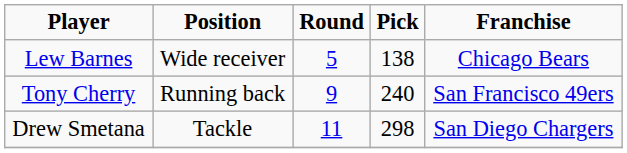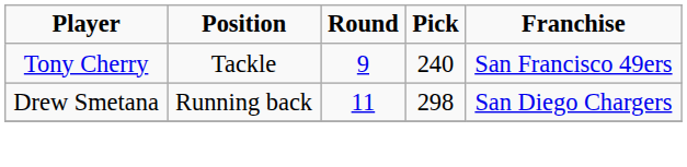 <table class="wikitable" width="50%">
 <tr align="center">
 <td><strong>Player</strong></td>
 <td><strong>Position</strong></td>
 <td><strong>Round</strong></td>
 <td><strong>Pick</strong></td>
 <td><strong>Franchise</strong></td>
 </tr>
 <tr align="center" bgcolor="">
-<td><a href='#'>Lew Barnes</a></td>
-<td>Wide receiver</td>
-<td><a href='#'>5</a></td>
-<td>138</td>
-<td><a href='#'>Chicago Bears</a></td>
-</tr>
-<tr align="center" bgcolor="">
 <td><a href='#'>Tony Cherry</a></td>
-<td>Running back</td>
+<td>Tackle</td>
 <td><a href='#'>9</a></td>
 <td>240</td>
 <td><a href='#'>San Francisco 49ers</a></td>
 </tr>
 <tr align="center" bgcolor="">
 <td>Drew Smetana</td>
-<td>Tackle</td>
+<td>Running back</td>
 <td><a href='#'>11</a></td>
 <td>298</td>
 <td><a href='#'>San Diego Chargers</a></td>
 </tr>
 <tr align="center" bgcolor="">
 </tr>
 </table>
